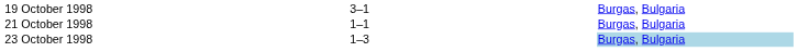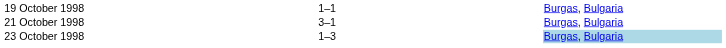 <table cellspacing=1 width=85%>
 <tr>
 <th width=15%></th>
 <th width=25%></th>
 <th width=10%></th>
 <th width=25%></th>
 <th width=25%></th>
 </tr>
 <tr>
 <td>19 October 1998</td>
 <td align=right></td>
-<td align=center>3–1</td>
+<td align=center>1–1</td>
 <td></td>
 <td><a href='#'>Burgas</a>, <a href='#'>Bulgaria</a></td>
 </tr>
 <tr>
 <td>21 October 1998</td>
 <td align=right></td>
-<td align=center>1–1</td>
+<td align=center>3–1</td>
 <td></td>
 <td><a href='#'>Burgas</a>, <a href='#'>Bulgaria</a></td>
 </tr>
 <tr>
 <td>23 October 1998</td>
 <td align=right></td>
 <td align=center>1–3</td>
 <td></td>
 <td style="background: lightblue;"><a href='#'>Burgas</a>, <a href='#'>Bulgaria</a></td>
 </tr>
 </table>
